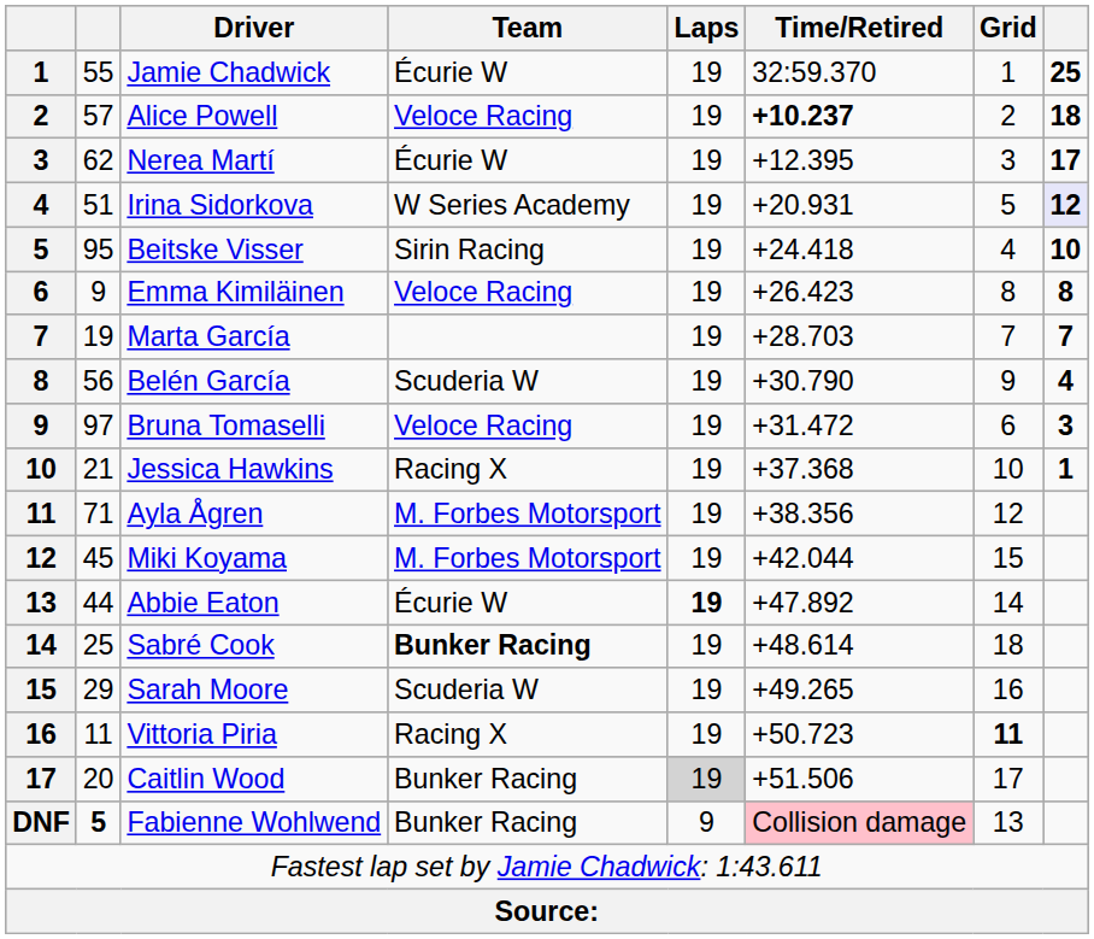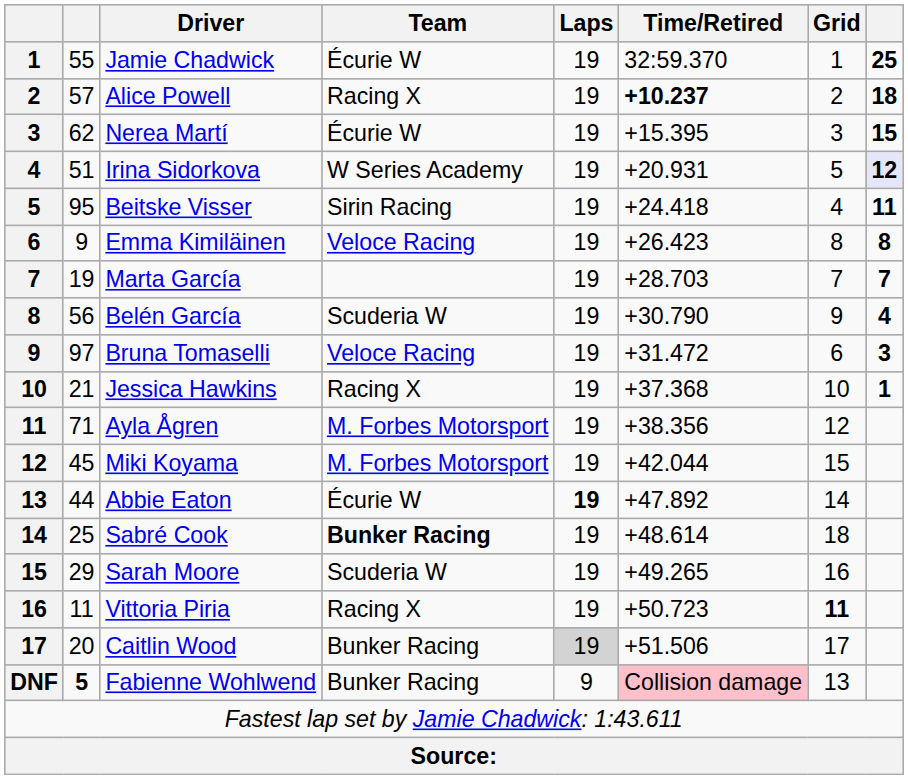 <table class="wikitable" style="font-size: 90%;">
 <tr>
 <th></th>
 <th></th>
 <th>Driver</th>
 <th>Team</th>
 <th>Laps</th>
 <th>Time/Retired</th>
 <th>Grid</th>
 <th></th>
 </tr>
 <tr>
 <th>1</th>
 <td align="center">55</td>
 <td> <a href='#'>Jamie Chadwick</a></td>
 <td>Écurie W</td>
 <td align="center">19</td>
 <td>32:59.370</td>
 <td align="center">1</td>
 <td align="center"><strong>25</strong></td>
 </tr>
 <tr>
 <th>2</th>
 <td align="center">57</td>
 <td> <a href='#'>Alice Powell</a></td>
-<td><a href='#'>Veloce Racing</a></td>
+<td>Racing X</td>
 <td align="center">19</td>
 <td><strong>+10.237</strong></td>
 <td align="center">2</td>
 <td align="center"><strong>18</strong></td>
 </tr>
 <tr>
 <th>3</th>
 <td align="center">62</td>
 <td> <a href='#'>Nerea Martí</a></td>
 <td>Écurie W</td>
 <td align="center">19</td>
-<td>+12.395</td>
+<td>+15.395</td>
 <td align="center">3</td>
-<td align="center"><strong>17</strong></td>
+<td align="center"><strong>15</strong></td>
 </tr>
 <tr>
 <th>4</th>
 <td align="center">51</td>
 <td> <a href='#'>Irina Sidorkova</a></td>
 <td>W Series Academy</td>
 <td align="center">19</td>
 <td>+20.931</td>
 <td align="center">5</td>
 <td align="center" style="background: lavender;"><strong>12</strong></td>
 </tr>
 <tr>
 <th>5</th>
 <td align="center">95</td>
 <td> <a href='#'>Beitske Visser</a></td>
 <td>Sirin Racing</td>
 <td align="center">19</td>
 <td>+24.418</td>
 <td align="center">4</td>
-<td align="center"><strong>10</strong></td>
+<td align="center"><strong>11</strong></td>
 </tr>
 <tr>
 <th>6</th>
 <td align="center">9</td>
 <td> <a href='#'>Emma Kimiläinen</a></td>
 <td><a href='#'>Veloce Racing</a></td>
 <td align="center">19</td>
 <td>+26.423</td>
 <td align="center">8</td>
 <td align="center"><strong>8</strong></td>
 </tr>
 <tr>
 <th>7</th>
 <td align="center">19</td>
 <td> <a href='#'>Marta García</a></td>
 <td></td>
 <td align="center">19</td>
 <td>+28.703</td>
 <td align="center">7</td>
 <td align="center"><strong>7</strong></td>
 </tr>
 <tr>
 <th>8</th>
 <td align="center">56</td>
 <td> <a href='#'>Belén García</a></td>
 <td>Scuderia W</td>
 <td align="center">19</td>
 <td>+30.790</td>
 <td align="center">9</td>
 <td align="center"><strong>4</strong></td>
 </tr>
 <tr>
 <th>9</th>
 <td align="center">97</td>
 <td> <a href='#'>Bruna Tomaselli</a></td>
 <td><a href='#'>Veloce Racing</a></td>
 <td align="center">19</td>
 <td>+31.472</td>
 <td align="center">6</td>
 <td align="center"><strong>3</strong></td>
 </tr>
 <tr>
 <th>10</th>
 <td align="center">21</td>
 <td> <a href='#'>Jessica Hawkins</a></td>
 <td>Racing X</td>
 <td align="center">19</td>
 <td>+37.368</td>
 <td align="center">10</td>
 <td align="center"><strong>1</strong></td>
 </tr>
 <tr>
 <th>11</th>
 <td align="center">71</td>
 <td> <a href='#'>Ayla Ågren</a></td>
 <td><a href='#'>M. Forbes Motorsport</a></td>
 <td align="center">19</td>
 <td>+38.356</td>
 <td align="center">12</td>
 <td></td>
 </tr>
 <tr>
 <th>12</th>
 <td align="center">45</td>
 <td> <a href='#'>Miki Koyama</a></td>
 <td><a href='#'>M. Forbes Motorsport</a></td>
 <td align="center">19</td>
 <td>+42.044</td>
 <td align="center">15</td>
 <td></td>
 </tr>
 <tr>
 <th>13</th>
 <td align="center">44</td>
 <td> <a href='#'>Abbie Eaton</a></td>
 <td>Écurie W</td>
 <td align="center"><strong>19</strong></td>
 <td>+47.892</td>
 <td align="center">14</td>
 <td></td>
 </tr>
 <tr>
 <th>14</th>
 <td align="center">25</td>
 <td> <a href='#'>Sabré Cook</a></td>
 <td><strong>Bunker Racing</strong></td>
 <td align="center">19</td>
 <td>+48.614</td>
 <td align="center">18</td>
 <td></td>
 </tr>
 <tr>
 <th>15</th>
 <td align="center">29</td>
 <td> <a href='#'>Sarah Moore</a></td>
 <td>Scuderia W</td>
 <td align="center">19</td>
 <td>+49.265</td>
 <td align="center">16</td>
 <td></td>
 </tr>
 <tr>
 <th>16</th>
 <td align="center">11</td>
 <td> <a href='#'>Vittoria Piria</a></td>
 <td>Racing X</td>
 <td align="center">19</td>
 <td>+50.723</td>
 <td align="center"><strong>11</strong></td>
 <td></td>
 </tr>
 <tr>
 <th>17</th>
 <td align="center">20</td>
 <td> <a href='#'>Caitlin Wood</a></td>
 <td>Bunker Racing</td>
 <td align="center" style="background: lightgrey;">19</td>
 <td>+51.506</td>
 <td align="center">17</td>
 <td></td>
 </tr>
 <tr>
 <th>DNF</th>
 <td align="center"><strong>5</strong></td>
 <td> <a href='#'>Fabienne Wohlwend</a></td>
 <td>Bunker Racing</td>
 <td align="center">9</td>
 <td style="background: pink;">Collision damage</td>
 <td align="center">13</td>
 <td></td>
 </tr>
 <tr>
 <td colspan=8 align=center><em>Fastest lap set by <a href='#'>Jamie Chadwick</a>: 1:43.611</em></td>
 </tr>
 <tr>
 <th colspan=8>Source:</th>
 </tr>
 </table>
